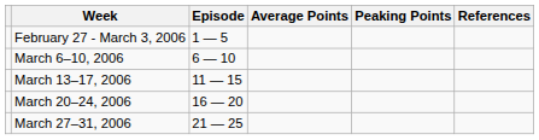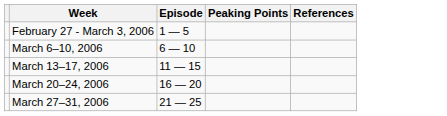 <table class="wikitable">
 <tr>
 <th></th>
 <th>Week</th>
 <th>Episode</th>
-<th>Average Points</th>
 <th>Peaking Points</th>
 <th>References</th>
 </tr>
 <tr>
 <td></td>
 <td>February 27 - March 3, 2006</td>
 <td>1 — 5</td>
 <td></td>
 <td></td>
-<td></td>
 </tr>
 <tr>
 <td></td>
 <td>March 6–10, 2006</td>
 <td>6 — 10</td>
-<td></td>
 <td></td>
 <td></td>
 </tr>
 <tr>
 <td></td>
 <td>March 13–17, 2006</td>
 <td>11 — 15</td>
 <td></td>
 <td></td>
-<td></td>
 </tr>
 <tr>
 <td></td>
 <td>March 20–24, 2006</td>
 <td>16 — 20</td>
-<td></td>
 <td></td>
 <td></td>
 </tr>
 <tr>
 <td></td>
 <td>March 27–31, 2006</td>
 <td>21 — 25</td>
 <td></td>
 <td></td>
-<td></td>
 </tr>
 </table>
